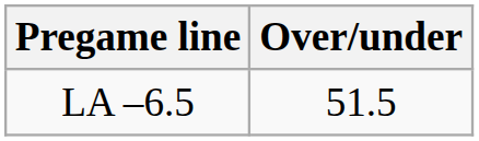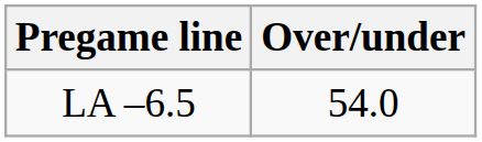 <table class="wikitable">
 <tr align="center">
 <th style=>Pregame line</th>
 <th style=>Over/under</th>
 </tr>
 <tr align="center">
 <td>LA –6.5</td>
-<td>51.5</td>
+<td>54.0</td>
 </tr>
 </table>
